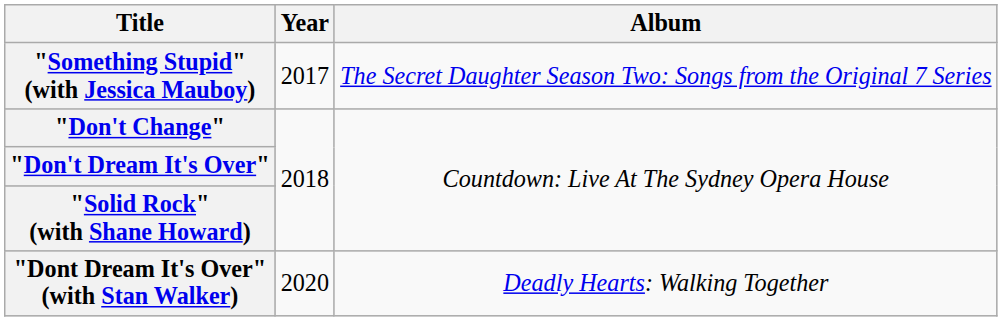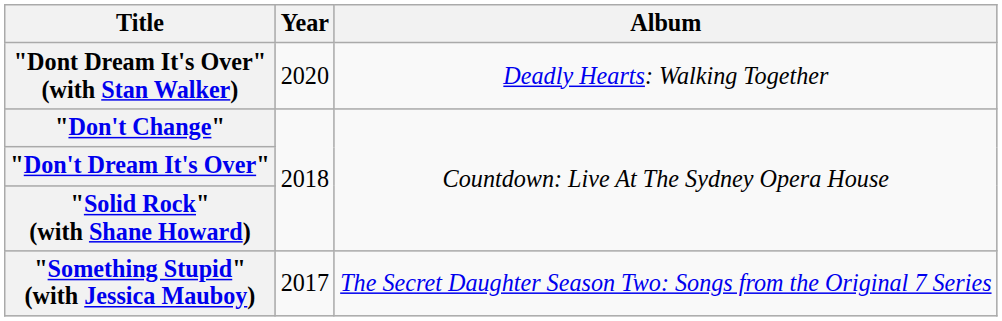 <table class="wikitable plainrowheaders" style="text-align:center;">
 <tr>
 <th>Title</th>
 <th>Year</th>
 <th>Album</th>
 </tr>
 <tr>
-<th scope="row">"<a href='#'>Something Stupid</a>"<br><span>(with <a href='#'>Jessica Mauboy</a>)</span></th>
-<td>2017</td>
-<td><em><a href='#'>The Secret Daughter Season Two: Songs from the Original 7 Series</a></em></td>
+<th scope="row">"Dont Dream It's Over"<br><span>(with <a href='#'>Stan Walker</a>)</span></th>
+<td>2020</td>
+<td><em><a href='#'>Deadly Hearts</a>: Walking Together</em></td>
 </tr>
 <tr>
 <th scope="row">"<a href='#'>Don't Change</a>"</th>
 <td rowspan="3">2018</td>
 <td rowspan="3"><em>Countdown: Live At The Sydney Opera House</em></td>
 </tr>
 <tr>
 <th scope="row">"<a href='#'>Don't Dream It's Over</a>"</th>
 </tr>
 <tr>
 <th scope="row">"<a href='#'>Solid Rock</a>"<br><span>(with <a href='#'>Shane Howard</a>)</span></th>
 </tr>
 <tr>
-<th scope="row">"Dont Dream It's Over"<br><span>(with <a href='#'>Stan Walker</a>)</span></th>
-<td>2020</td>
-<td><em><a href='#'>Deadly Hearts</a>: Walking Together</em></td>
+<th scope="row">"<a href='#'>Something Stupid</a>"<br><span>(with <a href='#'>Jessica Mauboy</a>)</span></th>
+<td>2017</td>
+<td><em><a href='#'>The Secret Daughter Season Two: Songs from the Original 7 Series</a></em></td>
 </tr>
 </table>
